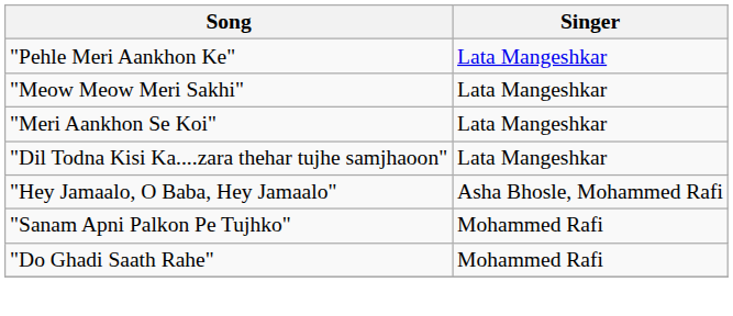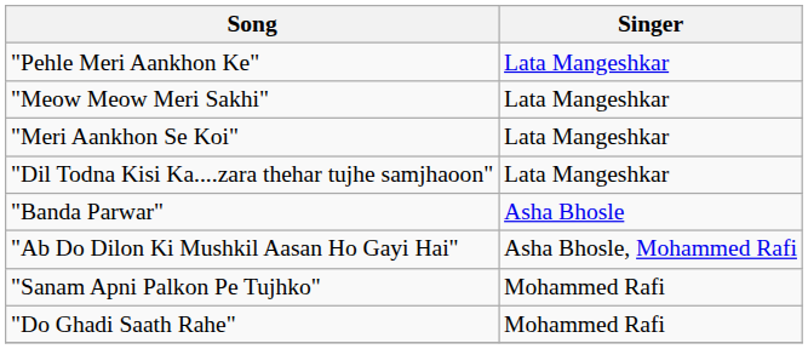 <table class="wikitable">
 <tr>
 <th>Song</th>
 <th>Singer</th>
 </tr>
 <tr>
 <td>"Pehle Meri Aankhon Ke"</td>
 <td><a href='#'>Lata Mangeshkar</a></td>
 </tr>
 <tr>
 <td>"Meow Meow Meri Sakhi"</td>
 <td>Lata Mangeshkar</td>
 </tr>
 <tr>
 <td>"Meri Aankhon Se Koi"</td>
 <td>Lata Mangeshkar</td>
 </tr>
 <tr>
 <td>"Dil Todna Kisi Ka....zara thehar tujhe samjhaoon"</td>
 <td>Lata Mangeshkar</td>
 </tr>
 <tr>
-<td>"Hey Jamaalo, O Baba, Hey Jamaalo"</td>
-<td>Asha Bhosle, Mohammed Rafi</td>
+<td>"Banda Parwar"</td>
+<td><a href='#'>Asha Bhosle</a></td>
+</tr>
+<tr>
+<td>"Ab Do Dilon Ki Mushkil Aasan Ho Gayi Hai"</td>
+<td>Asha Bhosle, <a href='#'>Mohammed Rafi</a></td>
 </tr>
 <tr>
 <td>"Sanam Apni Palkon Pe Tujhko"</td>
 <td>Mohammed Rafi</td>
 </tr>
 <tr>
 <td>"Do Ghadi Saath Rahe"</td>
 <td>Mohammed Rafi</td>
 </tr>
 <tr>
 </tr>
 </table>
